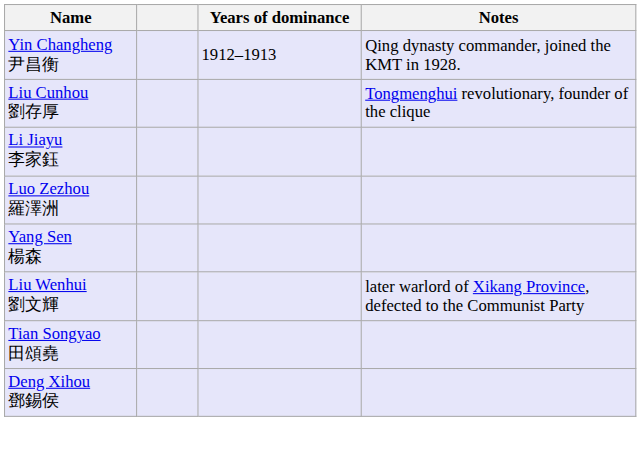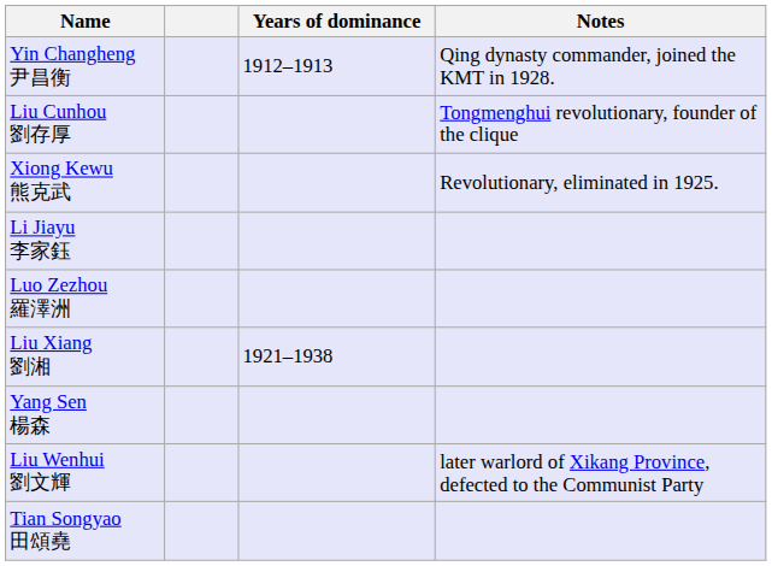 <table class="wikitable">
 <tr>
 <th width=120px>Name</th>
 <th width=51px></th>
 <th width=150px>Years of dominance</th>
 <th>Notes</th>
 </tr>
 <tr bgcolor=#E6E6FA>
 <td><a href='#'>Yin Changheng</a><br>尹昌衡</td>
 <td align=center></td>
 <td>1912–1913</td>
 <td>Qing dynasty commander, joined the KMT in 1928.</td>
 </tr>
 <tr bgcolor=#E6E6FA>
 <td><a href='#'>Liu Cunhou</a><br>劉存厚</td>
 <td align=center></td>
 <td></td>
 <td><a href='#'>Tongmenghui</a> revolutionary, founder of the clique</td>
 </tr>
 <tr bgcolor=#E6E6FA>
+<td><a href='#'>Xiong Kewu</a><br>熊克武</td>
+<td align=center></td>
+<td></td>
+<td>Revolutionary, eliminated in 1925.</td>
+</tr>
+<tr bgcolor=#E6E6FA>
 <td><a href='#'>Li Jiayu</a><br>李家鈺</td>
 <td align=center></td>
 <td></td>
 <td></td>
 </tr>
 <tr bgcolor=#E6E6FA>
 <td><a href='#'>Luo Zezhou</a><br>羅澤洲</td>
 <td align=center></td>
 <td></td>
+<td></td>
+</tr>
+<tr bgcolor=#E6E6FA>
+<td><a href='#'>Liu Xiang</a><br>劉湘</td>
+<td align=center></td>
+<td>1921–1938</td>
 <td></td>
 </tr>
 <tr bgcolor=#E6E6FA>
 <td><a href='#'>Yang Sen</a><br>楊森</td>
 <td align=center></td>
 <td></td>
 <td></td>
 </tr>
 <tr bgcolor=#E6E6FA>
 <td><a href='#'>Liu Wenhui</a><br>劉文輝</td>
 <td align=center></td>
 <td></td>
 <td>later warlord of <a href='#'>Xikang Province</a>, defected to the Communist Party</td>
 </tr>
 <tr bgcolor=#E6E6FA>
 <td><a href='#'>Tian Songyao</a><br>田頌堯</td>
 <td align=center></td>
 <td></td>
 <td></td>
 </tr>
-<tr bgcolor=#E6E6FA>
-<td><a href='#'>Deng Xihou</a><br>鄧錫侯</td>
-<td align=center></td>
-<td></td>
-<td></td>
-</tr>
 </table>
